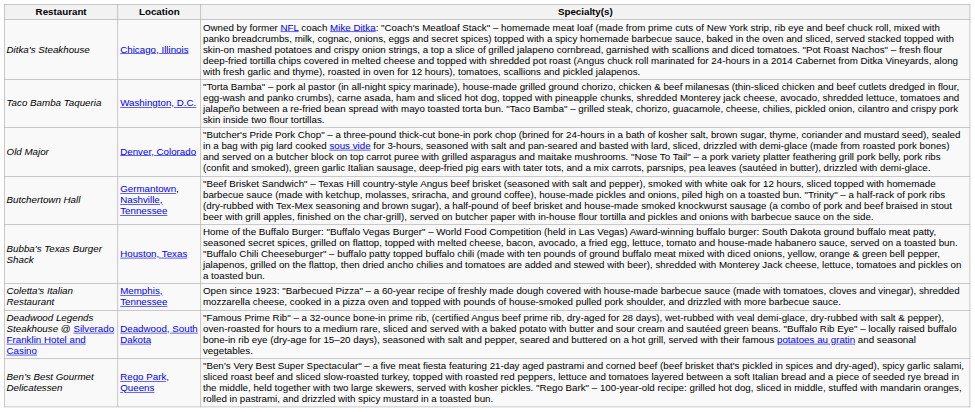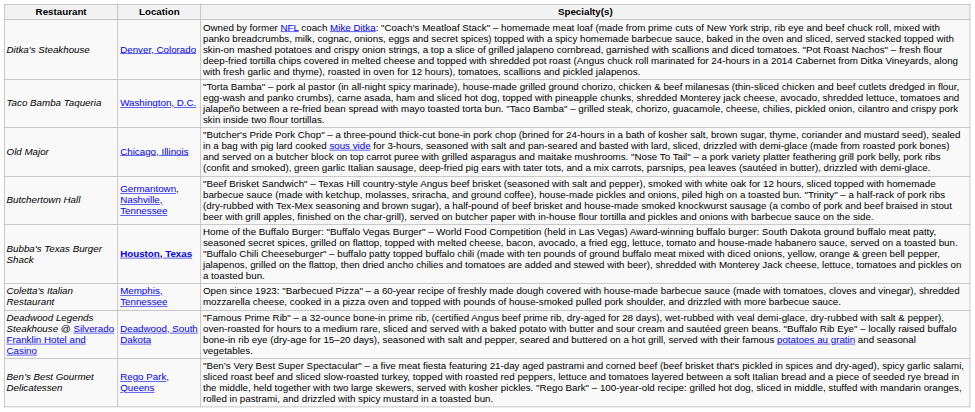 <table class="wikitable" style="width:100%;">
 <tr>
 <th>Restaurant</th>
 <th>Location</th>
 <th>Specialty(s)</th>
 </tr>
 <tr>
 <td><em>Ditka's Steakhouse</em></td>
-<td><a href='#'>Chicago, Illinois</a></td>
+<td><a href='#'>Denver, Colorado</a></td>
 <td>Owned by former <a href='#'>NFL</a> coach <a href='#'>Mike Ditka</a>: "Coach's Meatloaf Stack" – homemade meat loaf (made from prime cuts of New York strip, rib eye and beef chuck roll, mixed with panko breadcrumbs, milk, cognac, onions, eggs and secret spices) topped with a spicy homemade barbecue sauce, baked in the oven and sliced, served stacked topped with skin-on mashed potatoes and crispy onion strings, a top a slice of grilled jalapeno cornbread, garnished with scallions and diced tomatoes. "Pot Roast Nachos" – fresh flour deep-fried tortilla chips covered in melted cheese and topped with shredded pot roast (Angus chuck roll marinated for 24-hours in a 2014 Cabernet from Ditka Vineyards, along with fresh garlic and thyme), roasted in oven for 12 hours), tomatoes, scallions and pickled jalapenos.</td>
 </tr>
 <tr>
 <td><em>Taco Bamba Taqueria</em></td>
 <td><a href='#'>Washington, D.C.</a></td>
 <td>"Torta Bamba" – pork al pastor (in all-night spicy marinade), house-made grilled ground chorizo, chicken & beef milanesas (thin-sliced chicken and beef cutlets dredged in flour, egg-wash and panko crumbs), carne asada, ham and sliced hot dog, topped with pineapple chunks, shredded Monterey jack cheese, avocado, shredded lettuce, tomatoes and jalapeño between a re-fried bean spread with mayo toasted torta bun. "Taco Bamba" – grilled steak, chorizo, guacamole, cheese, chilies, pickled onion, cilantro and crispy pork skin inside two flour tortillas.</td>
 </tr>
 <tr>
 <td><em>Old Major</em></td>
-<td><a href='#'>Denver, Colorado</a></td>
+<td><a href='#'>Chicago, Illinois</a></td>
 <td>"Butcher's Pride Pork Chop" – a three-pound thick-cut bone-in pork chop (brined for 24-hours in a bath of kosher salt, brown sugar, thyme, coriander and mustard seed), sealed in a bag with pig lard cooked <a href='#'>sous vide</a> for 3-hours, seasoned with salt and pan-seared and basted with lard, sliced, drizzled with demi-glace (made from roasted pork bones) and served on a butcher block on top carrot puree with grilled asparagus and maitake mushrooms. "Nose To Tail" – a pork variety platter feathering grill pork belly, pork ribs (confit and smoked), green garlic Italian sausage, deep-fried pig ears with tater tots, and a mix carrots, parsnips, pea leaves (sautéed in butter), drizzled with demi-glace.</td>
 </tr>
 <tr>
 <td><em>Butchertown Hall</em></td>
 <td><a href='#'>Germantown</a>, <a href='#'>Nashville, Tennessee</a></td>
 <td>"Beef Brisket Sandwich" – Texas Hill country-style Angus beef brisket (seasoned with salt and pepper), smoked with white oak for 12 hours, sliced topped with homemade barbecue sauce (made with ketchup, molasses, sriracha, and ground coffee), house-made pickles and onions, piled high on a toasted bun. "Trinity" – a half-rack of pork ribs (dry-rubbed with Tex-Mex seasoning and brown sugar), a half-pound of beef brisket and house-made smoked knockwurst sausage (a combo of pork and beef braised in stout beer with grill apples, finished on the char-grill), served on butcher paper with in-house flour tortilla and pickles and onions with barbecue sauce on the side.</td>
 </tr>
 <tr>
 <td><em>Bubba's Texas Burger Shack</em></td>
-<td><a href='#'>Houston, Texas</a></td>
+<td><strong><a href='#'>Houston, Texas</a></strong></td>
 <td>Home of the Buffalo Burger: "Buffalo Vegas Burger" – World Food Competition (held in Las Vegas) Award-winning buffalo burger: South Dakota ground buffalo meat patty, seasoned secret spices, grilled on flattop, topped with melted cheese, bacon, avocado, a fried egg, lettuce, tomato and house-made habanero sauce, served on a toasted bun. "Buffalo Chili Cheeseburger" – buffalo patty topped buffalo chili (made with ten pounds of ground buffalo meat mixed with diced onions, yellow, orange & green bell pepper, jalapenos, grilled on the flattop, then dried ancho chilies and tomatoes are added and stewed with beer), shredded with Monterey Jack cheese, lettuce, tomatoes and pickles on a toasted bun.</td>
 </tr>
 <tr>
 <td><em>Coletta's Italian Restaurant</em></td>
 <td><a href='#'>Memphis, Tennessee</a></td>
 <td>Open since 1923: "Barbecued Pizza" – a 60-year recipe of freshly made dough covered with house-made barbecue sauce (made with tomatoes, cloves and vinegar), shredded mozzarella cheese, cooked in a pizza oven and topped with  pounds of house-smoked pulled pork shoulder, and drizzled with more barbecue sauce.</td>
 </tr>
 <tr>
 <td><em>Deadwood Legends Steakhouse</em> @ <a href='#'>Silverado Franklin Hotel and Casino</a></td>
 <td><a href='#'>Deadwood, South Dakota</a></td>
 <td>"Famous Prime Rib" – a 32-ounce bone-in prime rib, (certified Angus beef prime rib, dry-aged for 28 days), wet-rubbed with veal demi-glace, dry-rubbed with salt & pepper), oven-roasted for  hours to a medium rare, sliced and served with a baked potato with butter and sour cream and sautéed green beans. "Buffalo Rib Eye" – locally raised buffalo bone-in rib eye (dry-age for 15–20 days), seasoned with salt and pepper, seared and buttered on a hot grill, served with their famous <a href='#'>potatoes au gratin</a> and seasonal vegetables.</td>
 </tr>
 <tr>
 <td><em>Ben’s Best Gourmet Delicatessen</em></td>
 <td><a href='#'>Rego Park, Queens</a></td>
 <td>"Ben’s Very Best Super Spectacular" – a five meat fiesta featuring 21-day aged pastrami and corned beef (beef brisket that's pickled in spices and dry-aged), spicy garlic salami, sliced roast beef and sliced slow-roasted turkey, topped with roasted red peppers, lettuce and tomatoes layered between a soft Italian bread and a piece of seeded rye bread in the middle, held together with two large skewers, served with kosher pickles. "Rego Bark" – 100-year-old recipe: grilled hot dog, sliced in middle, stuffed with mandarin oranges, rolled in pastrami, and drizzled with spicy mustard in a toasted bun.</td>
 </tr>
 </table>
